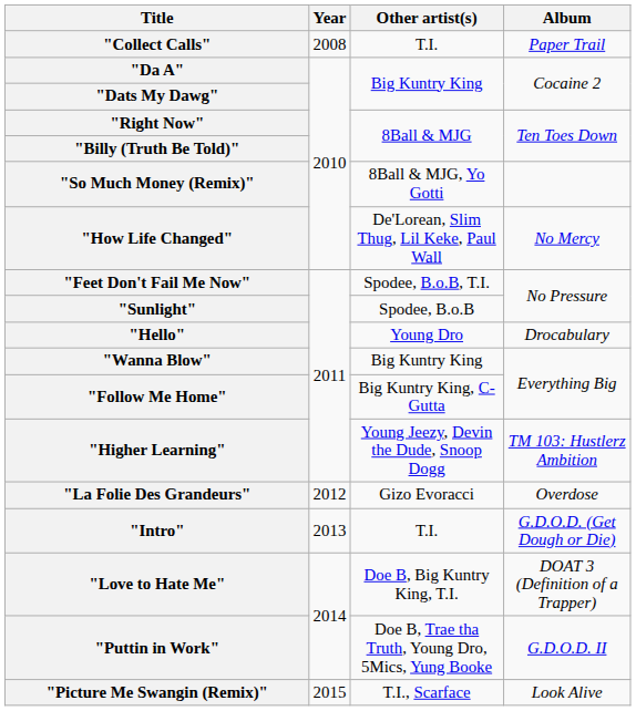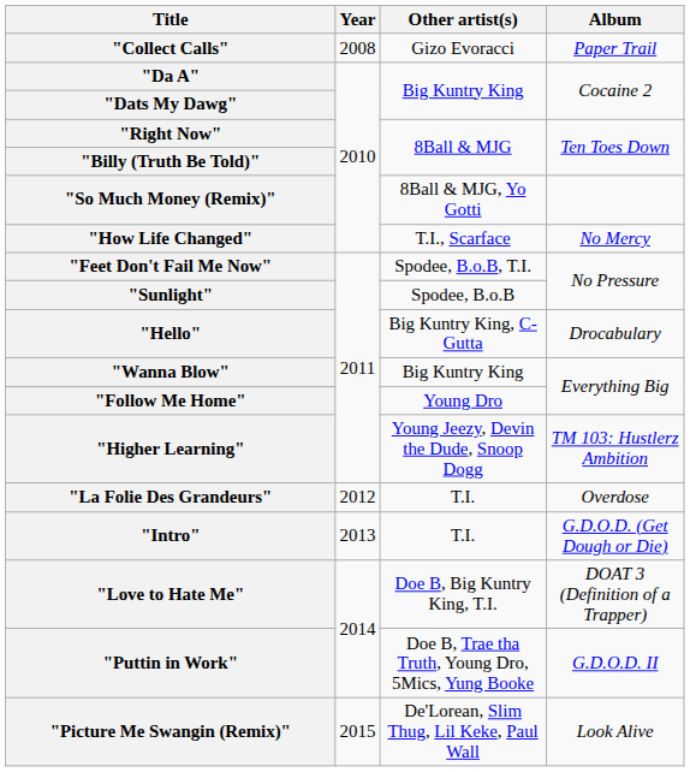 <table class="wikitable plainrowheaders" style="text-align:center;">
 <tr>
 <th scope="col" style="width:18em;">Title</th>
 <th scope="col">Year</th>
 <th scope="col">Other artist(s)</th>
 <th scope="col">Album</th>
 </tr>
 <tr>
 <th scope="row">"Collect Calls"</th>
 <td>2008</td>
-<td>T.I.</td>
+<td>Gizo Evoracci</td>
 <td><em><a href='#'>Paper Trail</a></em></td>
 </tr>
 <tr>
 <th scope="row">"Da A"</th>
 <td rowspan="6">2010</td>
 <td rowspan="2"><a href='#'>Big Kuntry King</a></td>
 <td rowspan="2"><em>Cocaine 2</em></td>
 </tr>
 <tr>
 <th scope="row">"Dats My Dawg"</th>
 </tr>
 <tr>
 <th scope="row">"Right Now"</th>
 <td rowspan="2"><a href='#'>8Ball & MJG</a></td>
 <td rowspan="2"><em><a href='#'>Ten Toes Down</a></em></td>
 </tr>
 <tr>
 <th scope="row">"Billy (Truth Be Told)"</th>
 </tr>
 <tr>
 <th scope="row">"So Much Money (Remix)"</th>
 <td>8Ball & MJG, <a href='#'>Yo Gotti</a></td>
 <td></td>
 </tr>
 <tr>
 <th scope="row">"How Life Changed"</th>
-<td>De'Lorean, <a href='#'>Slim Thug</a>, <a href='#'>Lil Keke</a>, <a href='#'>Paul Wall</a></td>
+<td>T.I., <a href='#'>Scarface</a></td>
 <td><em><a href='#'>No Mercy</a></em></td>
 </tr>
 <tr>
 <th scope="row">"Feet Don't Fail Me Now"</th>
 <td rowspan="6">2011</td>
 <td>Spodee, <a href='#'>B.o.B</a>, T.I.</td>
 <td rowspan="2"><em>No Pressure</em></td>
 </tr>
 <tr>
 <th scope="row">"Sunlight"</th>
 <td>Spodee, B.o.B</td>
 </tr>
 <tr>
 <th scope="row">"Hello"</th>
-<td><a href='#'>Young Dro</a></td>
+<td>Big Kuntry King, <a href='#'>C-Gutta</a></td>
 <td><em>Drocabulary</em></td>
 </tr>
 <tr>
 <th scope="row">"Wanna Blow"</th>
 <td>Big Kuntry King</td>
 <td rowspan="2"><em>Everything Big</em></td>
 </tr>
 <tr>
 <th scope="row">"Follow Me Home"</th>
-<td>Big Kuntry King, <a href='#'>C-Gutta</a></td>
+<td><a href='#'>Young Dro</a></td>
 </tr>
 <tr>
 <th scope="row">"Higher Learning"</th>
 <td><a href='#'>Young Jeezy</a>, <a href='#'>Devin the Dude</a>, <a href='#'>Snoop Dogg</a></td>
 <td><em><a href='#'>TM 103: Hustlerz Ambition</a></em></td>
 </tr>
 <tr>
 <th scope="row">"La Folie Des Grandeurs"</th>
 <td>2012</td>
-<td>Gizo Evoracci</td>
+<td>T.I.</td>
 <td><em>Overdose</em></td>
 </tr>
 <tr>
 <th scope="row">"Intro"</th>
 <td>2013</td>
 <td>T.I.</td>
 <td><em><a href='#'>G.D.O.D. (Get Dough or Die)</a></em></td>
 </tr>
 <tr>
 <th scope="row">"Love to Hate Me"</th>
 <td rowspan="2">2014</td>
 <td><a href='#'>Doe B</a>, Big Kuntry King, T.I.</td>
 <td><em>DOAT 3 (Definition of a Trapper)</em></td>
 </tr>
 <tr>
 <th scope="row">"Puttin in Work"</th>
 <td>Doe B, <a href='#'>Trae tha Truth</a>, Young Dro, 5Mics, <a href='#'>Yung Booke</a></td>
 <td><em><a href='#'>G.D.O.D. II</a></em></td>
 </tr>
 <tr>
 <th scope="row">"Picture Me Swangin (Remix)"</th>
 <td>2015</td>
-<td>T.I., <a href='#'>Scarface</a></td>
+<td>De'Lorean, <a href='#'>Slim Thug</a>, <a href='#'>Lil Keke</a>, <a href='#'>Paul Wall</a></td>
 <td><em>Look Alive</em></td>
 </tr>
 </table>
